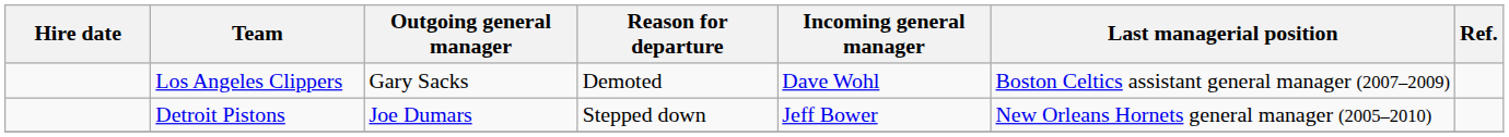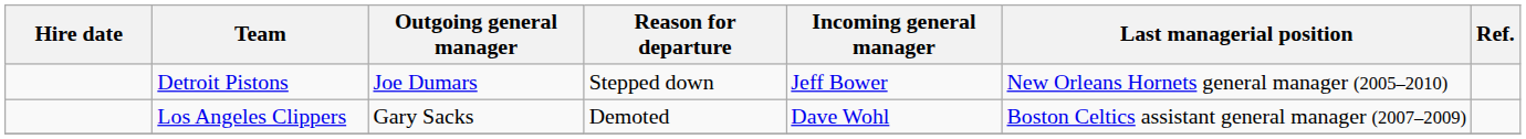 <table class="wikitable sortable">
 <tr>
 <th style="width:100px">Hire date</th>
 <th style="width:150px">Team</th>
 <th style="width:150px">Outgoing general manager</th>
 <th style="width:140px">Reason for departure</th>
 <th style="width:150px">Incoming general manager</th>
 <th class="unsortable">Last managerial position</th>
 <th class="unsortable">Ref.</th>
 </tr>
 <tr>
 <td align=center></td>
+<td><a href='#'>Detroit Pistons</a></td>
+<td><a href='#'>Joe Dumars</a></td>
+<td>Stepped down</td>
+<td><a href='#'>Jeff Bower</a></td>
+<td><a href='#'>New Orleans Hornets</a> general manager <small>(2005–2010)</small></td>
+<td></td>
+</tr>
+<tr>
+<td align=center></td>
 <td><a href='#'>Los Angeles Clippers</a></td>
 <td>Gary Sacks</td>
 <td>Demoted</td>
 <td><a href='#'>Dave Wohl</a></td>
 <td><a href='#'>Boston Celtics</a> assistant general manager <small>(2007–2009)</small></td>
 <td></td>
 </tr>
 <tr>
-<td align=center></td>
-<td><a href='#'>Detroit Pistons</a></td>
-<td><a href='#'>Joe Dumars</a></td>
-<td>Stepped down</td>
-<td><a href='#'>Jeff Bower</a></td>
-<td><a href='#'>New Orleans Hornets</a> general manager <small>(2005–2010)</small></td>
-<td></td>
-</tr>
-<tr>
 </tr>
 </table>
